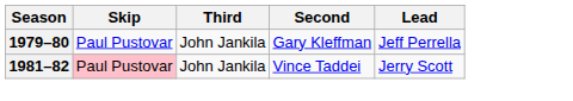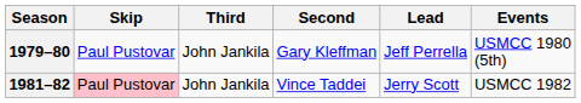 <table class="wikitable">
 <tr>
 <th scope="col">Season</th>
 <th scope="col">Skip</th>
 <th scope="col">Third</th>
 <th scope="col">Second</th>
 <th scope="col">Lead</th>
+<th scope="col">Events</th>
 </tr>
 <tr>
 <th scope="row">1979–80</th>
 <td><a href='#'>Paul Pustovar</a></td>
 <td>John Jankila</td>
 <td><a href='#'>Gary Kleffman</a></td>
 <td><a href='#'>Jeff Perrella</a></td>
+<td><a href='#'>USMCC</a> 1980 <br> (5th)</td>
 </tr>
 <tr>
 <th scope="row">1981–82</th>
 <td style="background: pink;">Paul Pustovar</td>
 <td>John Jankila</td>
 <td><a href='#'>Vince Taddei</a></td>
 <td><a href='#'>Jerry Scott</a></td>
+<td>USMCC 1982 </td>
 </tr>
 </table>
